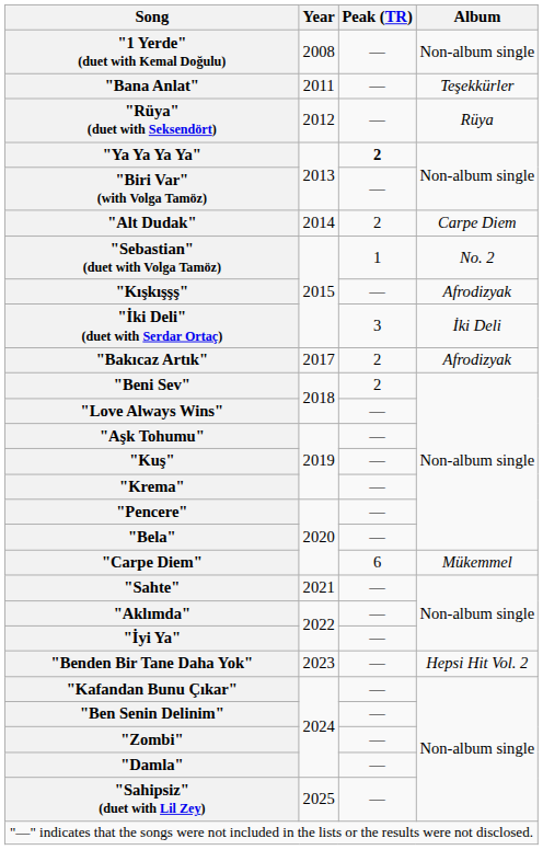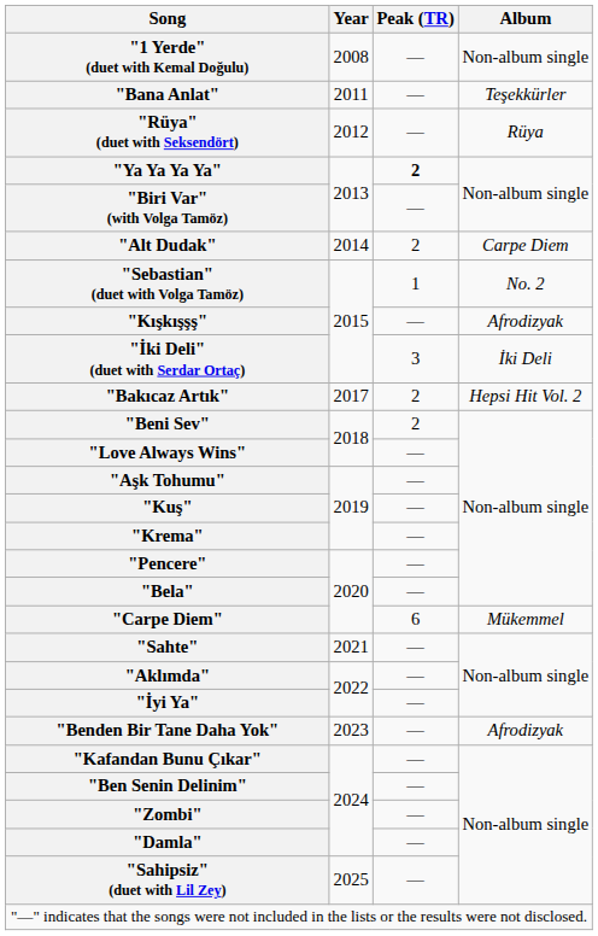 <table class="wikitable plainrowheaders" style="text-align:center;">
 <tr>
 <th scope="col" style="width:18em;">Song</th>
 <th scope="col">Year</th>
 <th scope="col">Peak (<a href='#'>TR</a>)</th>
 <th scope="col">Album</th>
 </tr>
 <tr>
 <th scope="row">"1 Yerde"<br><small>(duet with Kemal Doğulu)</small></th>
 <td>2008</td>
 <td>—</td>
 <td>Non-album single</td>
 </tr>
 <tr>
 <th scope="row">"Bana Anlat"</th>
 <td>2011</td>
 <td>—</td>
 <td><em>Teşekkürler</em></td>
 </tr>
 <tr>
 <th scope="row">"Rüya"<br><small>(duet with <a href='#'>Seksendört</a>)</small></th>
 <td>2012</td>
 <td>—</td>
 <td><em>Rüya</em></td>
 </tr>
 <tr>
 <th scope="row">"Ya Ya Ya Ya"</th>
 <td rowspan="2">2013</td>
 <td><strong>2</strong></td>
 <td rowspan="2">Non-album single</td>
 </tr>
 <tr>
 <th scope="row">"Biri Var"<br><small>(with Volga Tamöz)</small></th>
 <td>—</td>
 </tr>
 <tr>
 <th scope="row">"Alt Dudak"</th>
 <td rowspan="1">2014</td>
 <td>2</td>
 <td rowspan="1"><em>Carpe Diem</em></td>
 </tr>
 <tr>
 <th scope="row">"Sebastian"<br><small>(duet with Volga Tamöz)</small></th>
 <td rowspan=" 3">2015</td>
 <td>1</td>
 <td><em>No. 2</em></td>
 </tr>
 <tr>
 <th scope=" row">"Kışkışşş"</th>
 <td>—</td>
 <td><em>Afrodizyak</em></td>
 </tr>
 <tr>
 <th scope="row">"İki Deli"<br><small>(duet with <a href='#'>Serdar Ortaç</a>)</small></th>
 <td>3</td>
 <td><em>İki Deli</em></td>
 </tr>
 <tr>
 <th scope="row">"Bakıcaz Artık"</th>
 <td>2017</td>
 <td>2</td>
-<td><em>Afrodizyak</em></td>
+<td><em>Hepsi Hit Vol. 2</em></td>
 </tr>
 <tr>
 <th scope="row">"Beni Sev"</th>
 <td rowspan="2">2018</td>
 <td>2</td>
 <td rowspan="7">Non-album single</td>
 </tr>
 <tr>
 <th scope="row">"Love Always Wins"</th>
 <td>—</td>
 </tr>
 <tr>
 <th scope="row">"Aşk Tohumu"</th>
 <td rowspan="3">2019</td>
 <td>—</td>
 </tr>
 <tr>
 <th scope="row">"Kuş"</th>
 <td>—</td>
 </tr>
 <tr>
 <th scope="row">"Krema"</th>
 <td>—</td>
 </tr>
 <tr>
 <th scope="row">"Pencere"</th>
 <td rowspan="3">2020</td>
 <td>—</td>
 </tr>
 <tr>
 <th scope="row">"Bela"</th>
 <td>—</td>
 </tr>
 <tr>
 <th scope="row">"Carpe Diem"</th>
 <td>6</td>
 <td><em>Mükemmel</em></td>
 </tr>
 <tr>
 <th scope="row">"Sahte"</th>
 <td rowspan="1">2021</td>
 <td>—</td>
 <td rowspan="3">Non-album single</td>
 </tr>
 <tr>
 <th scope="row">"Aklımda"</th>
 <td rowspan="2">2022</td>
 <td>—</td>
 </tr>
 <tr>
 <th scope="row">"İyi Ya"</th>
 <td>—</td>
 </tr>
 <tr>
 <th scope="row">"Benden Bir Tane Daha Yok"</th>
 <td rowspan="1">2023</td>
 <td>—</td>
-<td><em>Hepsi Hit Vol. 2</em></td>
+<td><em>Afrodizyak</em></td>
 </tr>
 <tr>
 <th scope="row">"Kafandan Bunu Çıkar"</th>
 <td rowspan="4">2024</td>
 <td>—</td>
 <td rowspan="5">Non-album single</td>
 </tr>
 <tr>
 <th scope="row">"Ben Senin Delinim"</th>
 <td>—</td>
 </tr>
 <tr>
 <th scope="row">"Zombi"</th>
 <td>—</td>
 </tr>
 <tr>
 <th scope="row">"Damla"</th>
 <td>—</td>
 </tr>
 <tr>
 <th scope="row">"Sahipsiz"<br><small>(duet with <a href='#'>Lil Zey</a>)</small></th>
 <td rowspan="1">2025</td>
 <td>—</td>
 </tr>
 <tr>
 <td colspan="5" style="font-size:90%">"—" indicates that the songs were not included in the lists or the results were not disclosed.</td>
 </tr>
 </table>
